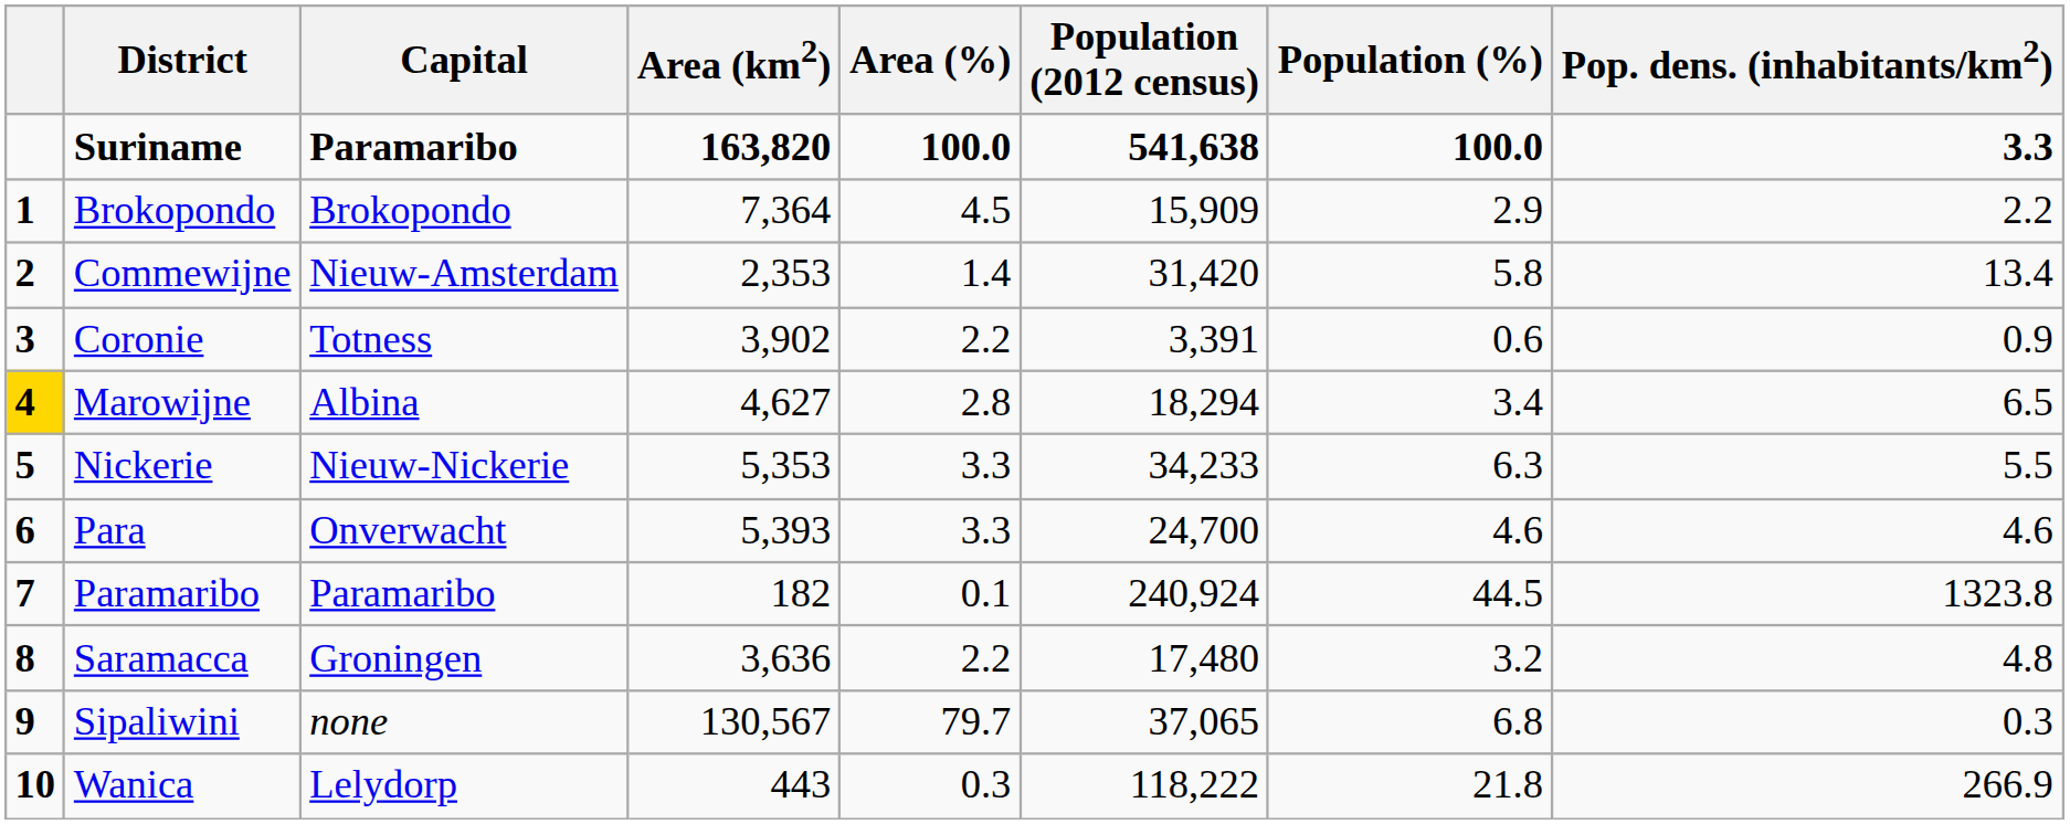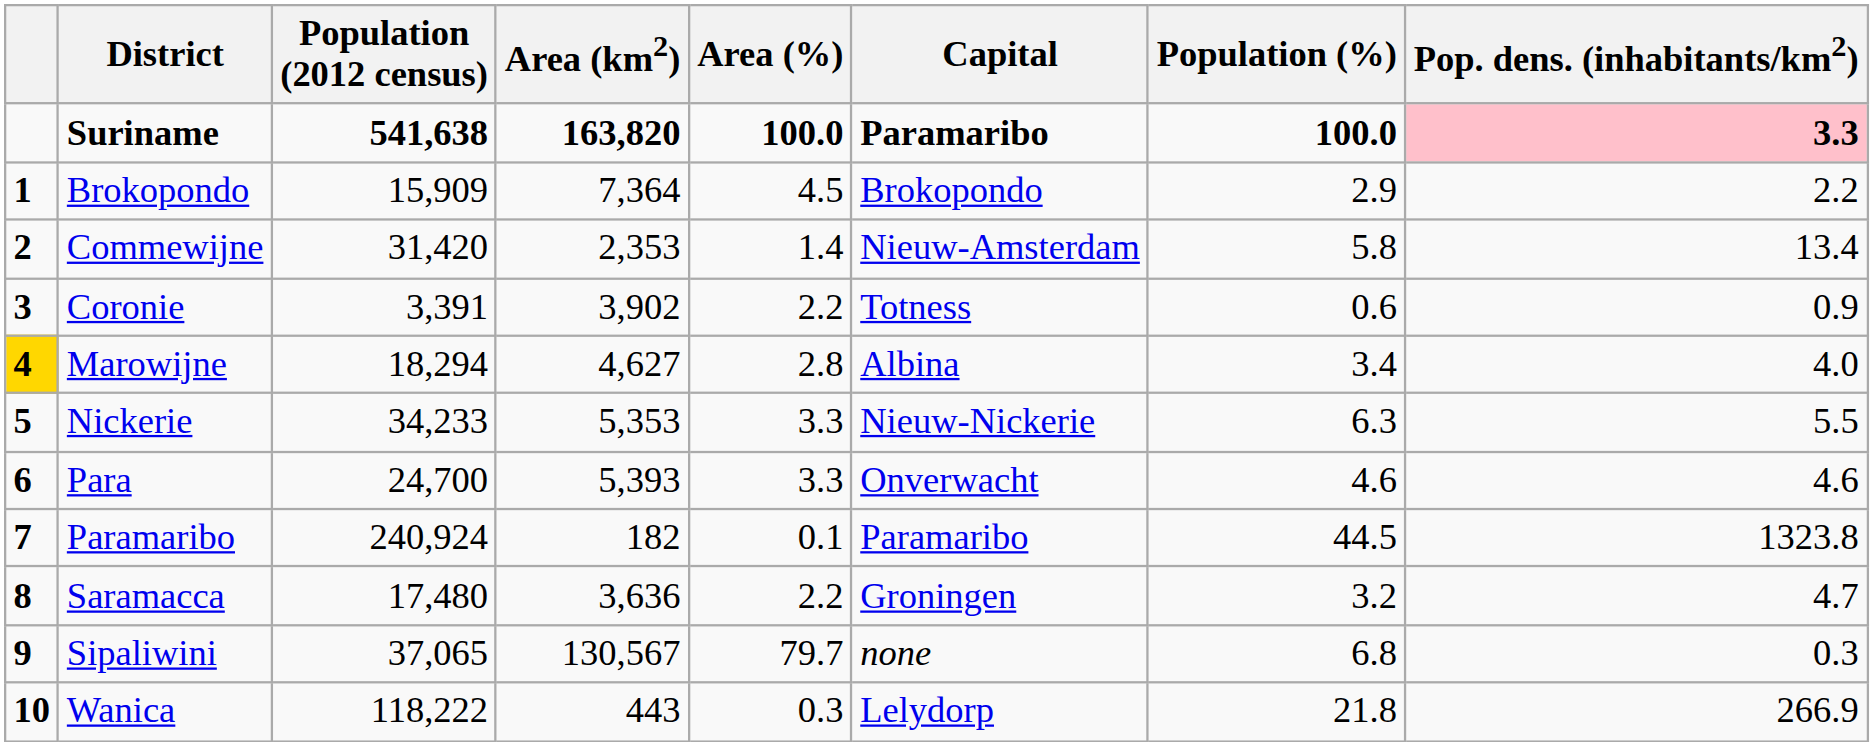 <table class="wikitable sortable">
 <tr>
 <th #></th>
 <th>District</th>
-<th>Capital</th>
+<th>Population <br> (2012 census)</th>
 <th>Area (km<sup>2</sup>)</th>
 <th>Area (%)</th>
-<th>Population <br> (2012 census)</th>
+<th>Capital</th>
 <th>Population (%)</th>
 <th>Pop. dens. (inhabitants/km<sup>2</sup>)</th>
 </tr>
 <tr class="sorttop">
 <td></td>
 <td><strong>Suriname</strong></td>
-<td><strong>Paramaribo</strong></td>
+<td align="right"><strong>541,638</strong></td>
 <td align="right"><strong>163,820</strong></td>
 <td align="right"><strong>100.0</strong></td>
-<td align="right"><strong>541,638</strong></td>
+<td><strong>Paramaribo</strong></td>
 <td align="right"><strong>100.0</strong></td>
-<td align="right"><strong>3.3</strong></td>
+<td align="right" style="background: pink;"><strong>3.3</strong></td>
 </tr>
 <tr>
 <td><strong>1</strong></td>
 <td><a href='#'>Brokopondo</a></td>
-<td><a href='#'>Brokopondo</a></td>
+<td align="right">15,909</td>
 <td align="right">7,364</td>
 <td align="right">4.5</td>
-<td align="right">15,909</td>
+<td><a href='#'>Brokopondo</a></td>
 <td align="right">2.9</td>
 <td align="right">2.2</td>
 </tr>
 <tr>
 <td><strong>2</strong></td>
 <td><a href='#'>Commewijne</a></td>
-<td><a href='#'>Nieuw-Amsterdam</a></td>
+<td align="right">31,420</td>
 <td align="right">2,353</td>
 <td align="right">1.4</td>
-<td align="right">31,420</td>
+<td><a href='#'>Nieuw-Amsterdam</a></td>
 <td align="right">5.8</td>
 <td align="right">13.4</td>
 </tr>
 <tr>
 <td><strong>3</strong></td>
 <td><a href='#'>Coronie</a></td>
-<td><a href='#'>Totness</a></td>
+<td align="right">3,391</td>
 <td align="right">3,902</td>
 <td align="right">2.2</td>
-<td align="right">3,391</td>
+<td><a href='#'>Totness</a></td>
 <td align="right">0.6</td>
 <td align="right">0.9</td>
 </tr>
 <tr>
 <td style="background: gold;"><strong>4</strong></td>
 <td><a href='#'>Marowijne</a></td>
-<td><a href='#'>Albina</a></td>
+<td align="right">18,294</td>
 <td align="right">4,627</td>
 <td align="right">2.8</td>
-<td align="right">18,294</td>
+<td><a href='#'>Albina</a></td>
 <td align="right">3.4</td>
-<td align="right">6.5</td>
+<td align="right">4.0</td>
 </tr>
 <tr>
 <td><strong>5</strong></td>
 <td><a href='#'>Nickerie</a></td>
-<td><a href='#'>Nieuw-Nickerie</a></td>
+<td align="right">34,233</td>
 <td align="right">5,353</td>
 <td align="right">3.3</td>
-<td align="right">34,233</td>
+<td><a href='#'>Nieuw-Nickerie</a></td>
 <td align="right">6.3</td>
 <td align="right">5.5</td>
 </tr>
 <tr>
 <td><strong>6</strong></td>
 <td><a href='#'>Para</a></td>
-<td><a href='#'>Onverwacht</a></td>
+<td align="right">24,700</td>
 <td align="right">5,393</td>
 <td align="right">3.3</td>
-<td align="right">24,700</td>
+<td><a href='#'>Onverwacht</a></td>
 <td align="right">4.6</td>
 <td align="right">4.6</td>
 </tr>
 <tr>
 <td><strong>7</strong></td>
 <td><a href='#'>Paramaribo</a></td>
-<td><a href='#'>Paramaribo</a></td>
+<td align="right">240,924</td>
 <td align="right">182</td>
 <td align="right">0.1</td>
-<td align="right">240,924</td>
+<td><a href='#'>Paramaribo</a></td>
 <td align="right">44.5</td>
 <td align="right">1323.8</td>
 </tr>
 <tr>
 <td><strong>8</strong></td>
 <td><a href='#'>Saramacca</a></td>
-<td><a href='#'>Groningen</a></td>
+<td align="right">17,480</td>
 <td align="right">3,636</td>
 <td align="right">2.2</td>
-<td align="right">17,480</td>
+<td><a href='#'>Groningen</a></td>
 <td align="right">3.2</td>
-<td align="right">4.8</td>
+<td align="right">4.7</td>
 </tr>
 <tr>
 <td><strong>9</strong></td>
 <td><a href='#'>Sipaliwini</a></td>
-<td><em>none</em></td>
+<td align="right">37,065</td>
 <td align="right">130,567</td>
 <td align="right">79.7</td>
-<td align="right">37,065</td>
+<td><em>none</em></td>
 <td align="right">6.8</td>
 <td align="right">0.3</td>
 </tr>
 <tr>
 <td><strong>10</strong></td>
 <td><a href='#'>Wanica</a></td>
-<td><a href='#'>Lelydorp</a></td>
+<td align="right">118,222</td>
 <td align="right">443</td>
 <td align="right">0.3</td>
-<td align="right">118,222</td>
+<td><a href='#'>Lelydorp</a></td>
 <td align="right">21.8</td>
 <td align="right">266.9</td>
 </tr>
 </table>
